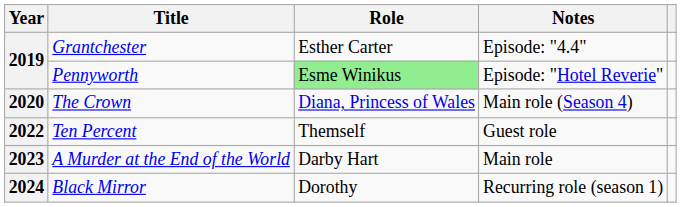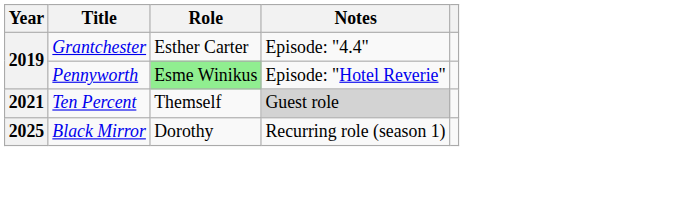 <table class="wikitable plainrowheaders sortable" style="margin-right: 0;">
 <tr>
 <th scope="col">Year</th>
 <th scope="col">Title</th>
 <th scope="col">Role</th>
 <th scope="col" class="unsortable">Notes</th>
 <th scope="col" class="unsortable"></th>
 </tr>
 <tr>
 <th rowspan="2" scope="row">2019</th>
 <td><em><a href='#'>Grantchester</a></em></td>
 <td>Esther Carter</td>
 <td>Episode: "4.4"</td>
 <td style="text-align: center;"></td>
 </tr>
 <tr>
 <td><em><a href='#'>Pennyworth</a></em></td>
 <td style="background: lightgreen;">Esme Winikus</td>
 <td>Episode: "<a href='#'>Hotel Reverie</a>"</td>
 <td style="text-align: center;"></td>
 </tr>
 <tr>
-<th scope="row">2020</th>
-<td data-sort-value="Crown, The"><em><a href='#'>The Crown</a></em></td>
-<td><a href='#'>Diana, Princess of Wales</a></td>
-<td>Main role (<a href='#'>Season 4</a>)</td>
+<th scope="row">2021</th>
+<td><em><a href='#'>Ten Percent</a></em></td>
+<td>Themself</td>
+<td style="background: lightgrey;">Guest role</td>
 <td style="text-align: center;"></td>
 </tr>
 <tr>
-<th scope="row">2022</th>
-<td><em><a href='#'>Ten Percent</a></em></td>
-<td>Themself</td>
-<td>Guest role</td>
-<td style="text-align: center;"></td>
-</tr>
-<tr>
-<th scope="row">2023</th>
-<td><em><a href='#'>A Murder at the End of the World</a></em></td>
-<td>Darby Hart</td>
-<td>Main role</td>
-<td style="text-align: center;"></td>
-</tr>
-<tr>
-<th scope="row">2024</th>
+<th scope="row">2025</th>
 <td><em><a href='#'>Black Mirror</a></em></td>
 <td>Dorothy</td>
 <td>Recurring role (season 1)</td>
 <td style="text-align: center;"></td>
 </tr>
 </table>
